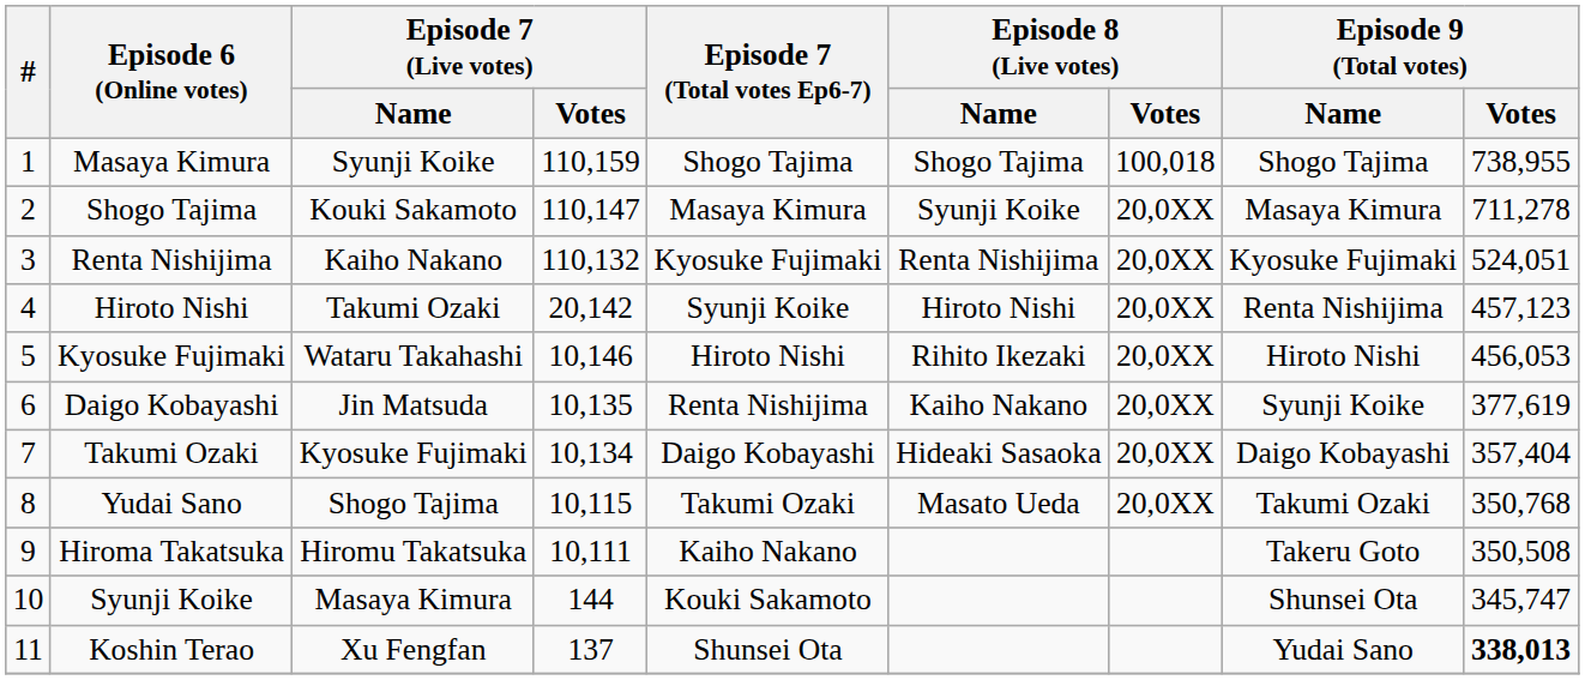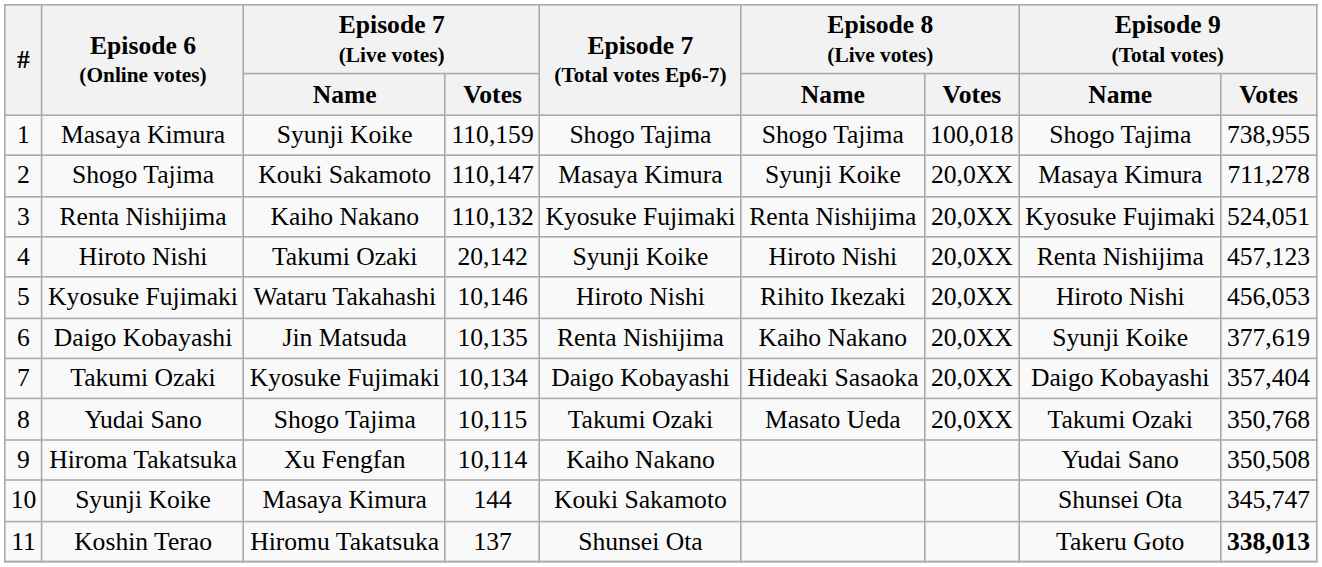 <table class="wikitable sortable" style="text-align:center;">
 <tr>
 <th rowspan="2">#</th>
 <th rowspan="2">Episode 6<br><small>(Online votes)</small></th>
 <th colspan="2">Episode 7<br><small>(Live votes)</small></th>
 <th rowspan="2">Episode 7<br><small>(Total votes Ep6-7)</small></th>
 <th colspan="2">Episode 8<br><small>(Live votes)</small></th>
 <th colspan="2">Episode 9<br><small>(Total votes)</small></th>
 </tr>
 <tr>
 <th>Name</th>
 <th>Votes</th>
 <th>Name</th>
 <th>Votes</th>
 <th>Name</th>
 <th>Votes</th>
 </tr>
 <tr>
 <td>1</td>
 <td>Masaya Kimura</td>
 <td>Syunji Koike</td>
 <td>110,159</td>
 <td>Shogo Tajima</td>
 <td>Shogo Tajima</td>
 <td>100,018</td>
 <td>Shogo Tajima</td>
 <td>738,955</td>
 </tr>
 <tr>
 <td>2</td>
 <td>Shogo Tajima</td>
 <td>Kouki Sakamoto</td>
 <td>110,147</td>
 <td>Masaya Kimura</td>
 <td>Syunji Koike</td>
 <td>20,0XX</td>
 <td>Masaya Kimura</td>
 <td>711,278</td>
 </tr>
 <tr>
 <td>3</td>
 <td>Renta Nishijima</td>
 <td>Kaiho Nakano</td>
 <td>110,132</td>
 <td>Kyosuke Fujimaki</td>
 <td>Renta Nishijima</td>
 <td>20,0XX</td>
 <td>Kyosuke Fujimaki</td>
 <td>524,051</td>
 </tr>
 <tr>
 <td>4</td>
 <td>Hiroto Nishi</td>
 <td>Takumi Ozaki</td>
 <td>20,142</td>
 <td>Syunji Koike</td>
 <td>Hiroto Nishi</td>
 <td>20,0XX</td>
 <td>Renta Nishijima</td>
 <td>457,123</td>
 </tr>
 <tr>
 <td>5</td>
 <td>Kyosuke Fujimaki</td>
 <td>Wataru Takahashi</td>
 <td>10,146</td>
 <td>Hiroto Nishi</td>
 <td>Rihito Ikezaki</td>
 <td>20,0XX</td>
 <td>Hiroto Nishi</td>
 <td>456,053</td>
 </tr>
 <tr>
 <td>6</td>
 <td>Daigo Kobayashi</td>
 <td>Jin Matsuda</td>
 <td>10,135</td>
 <td>Renta Nishijima</td>
 <td>Kaiho Nakano</td>
 <td>20,0XX</td>
 <td>Syunji Koike</td>
 <td>377,619</td>
 </tr>
 <tr>
 <td>7</td>
 <td>Takumi Ozaki</td>
 <td>Kyosuke Fujimaki</td>
 <td>10,134</td>
 <td>Daigo Kobayashi</td>
 <td>Hideaki Sasaoka</td>
 <td>20,0XX</td>
 <td>Daigo Kobayashi</td>
 <td>357,404</td>
 </tr>
 <tr>
 <td>8</td>
 <td>Yudai Sano</td>
 <td>Shogo Tajima</td>
 <td>10,115</td>
 <td>Takumi Ozaki</td>
 <td>Masato Ueda</td>
 <td>20,0XX</td>
 <td>Takumi Ozaki</td>
 <td>350,768</td>
 </tr>
 <tr>
 <td>9</td>
 <td>Hiroma Takatsuka</td>
-<td>Hiromu Takatsuka</td>
-<td>10,111</td>
+<td>Xu Fengfan</td>
+<td>10,114</td>
 <td>Kaiho Nakano</td>
 <td></td>
 <td></td>
-<td>Takeru Goto</td>
+<td>Yudai Sano</td>
 <td>350,508</td>
 </tr>
 <tr>
 <td>10</td>
 <td>Syunji Koike</td>
 <td>Masaya Kimura</td>
 <td>144</td>
 <td>Kouki Sakamoto</td>
 <td></td>
 <td></td>
 <td>Shunsei Ota</td>
 <td>345,747</td>
 </tr>
 <tr>
 <td>11</td>
 <td>Koshin Terao</td>
-<td>Xu Fengfan</td>
+<td>Hiromu Takatsuka</td>
 <td>137</td>
 <td>Shunsei Ota</td>
 <td></td>
 <td></td>
-<td>Yudai Sano</td>
+<td>Takeru Goto</td>
 <td><strong>338,013</strong></td>
 </tr>
 <tr>
 </tr>
 </table>
